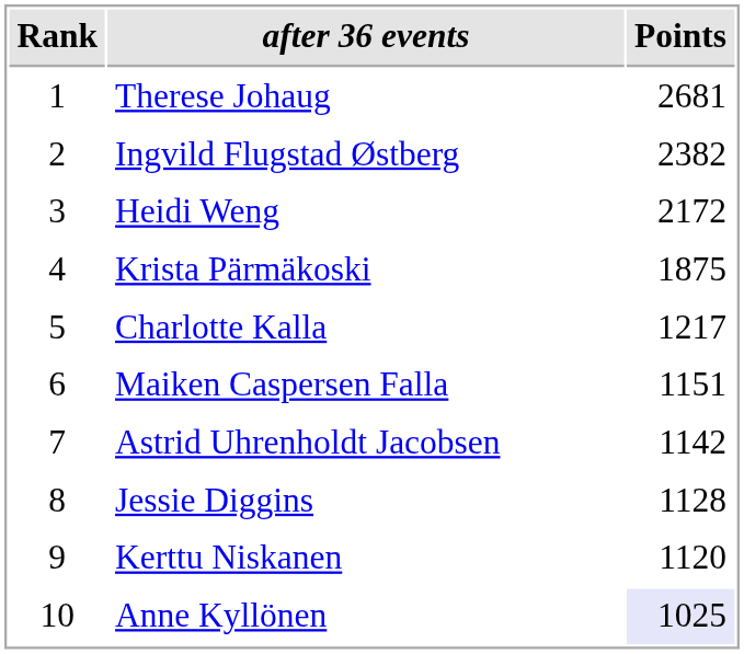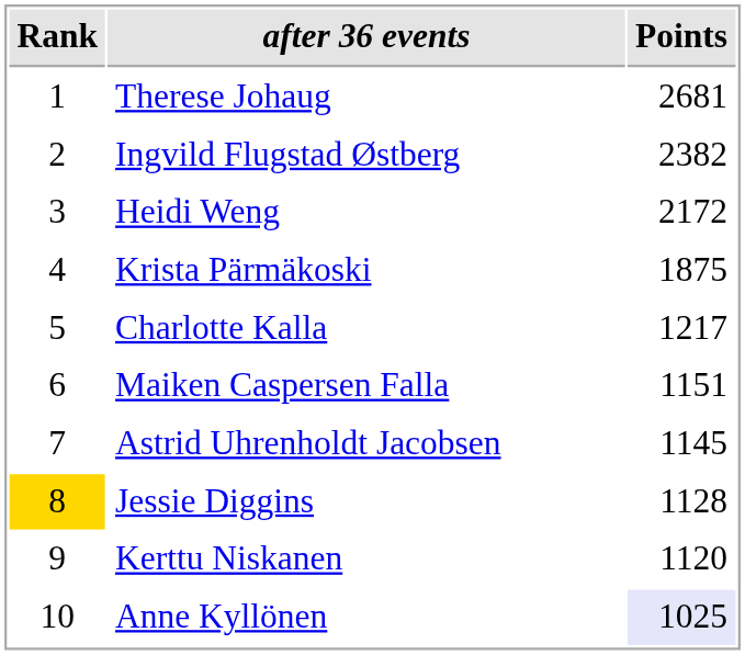 <table cellspacing="1" cellpadding="3" style="border:1px solid #AAAAAA;font-size:86%">
 <tr style="background-color: #E4E4E4;">
 <th style="border-bottom:1px solid #AAAAAA" width=10>Rank</th>
 <th style="border-bottom:1px solid #AAAAAA" width=200><em>after 36 events</em></th>
 <th style="border-bottom:1px solid #AAAAAA" width=20 align=right>Points</th>
 </tr>
 <tr>
 <td align=center>1</td>
 <td> <a href='#'>Therese Johaug</a></td>
 <td align=right>2681</td>
 </tr>
 <tr>
 <td align=center>2</td>
 <td> <a href='#'>Ingvild Flugstad Østberg</a></td>
 <td align=right>2382</td>
 </tr>
 <tr>
 <td align=center>3</td>
 <td> <a href='#'>Heidi Weng</a></td>
 <td align=right>2172</td>
 </tr>
 <tr>
 <td align=center>4</td>
 <td> <a href='#'>Krista Pärmäkoski</a></td>
 <td align=right>1875</td>
 </tr>
 <tr>
 <td align=center>5</td>
 <td> <a href='#'>Charlotte Kalla</a></td>
 <td align=right>1217</td>
 </tr>
 <tr>
 <td align=center>6</td>
 <td> <a href='#'>Maiken Caspersen Falla</a></td>
 <td align=right>1151</td>
 </tr>
 <tr>
 <td align=center>7</td>
 <td> <a href='#'>Astrid Uhrenholdt Jacobsen</a></td>
-<td align=right>1142</td>
+<td align=right>1145</td>
 </tr>
 <tr>
-<td align=center>8</td>
+<td align=center style="background: gold;">8</td>
 <td> <a href='#'>Jessie Diggins</a></td>
 <td align=right>1128</td>
 </tr>
 <tr>
 <td align=center>9</td>
 <td> <a href='#'>Kerttu Niskanen</a></td>
 <td align=right>1120</td>
 </tr>
 <tr>
 <td align=center>10</td>
 <td> <a href='#'>Anne Kyllönen</a></td>
 <td align=right style="background: lavender;">1025</td>
 </tr>
 </table>
